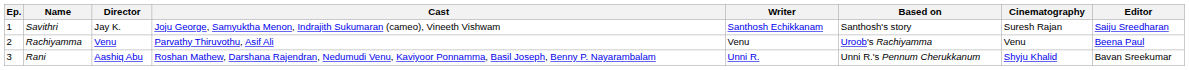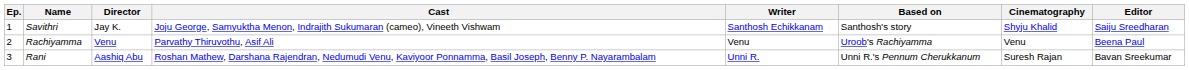 <table class="wikitable sortable" style="background:#ffffff;">
 <tr>
 <th scope="col" style="width:1%;">Ep.</th>
 <th>Name</th>
 <th>Director</th>
 <th>Cast</th>
 <th>Writer</th>
 <th>Based on</th>
 <th>Cinematography</th>
 <th>Editor</th>
 </tr>
 <tr>
 <td>1</td>
 <td><em>Savithri</em></td>
 <td>Jay K.</td>
 <td><a href='#'>Joju George</a>, <a href='#'>Samyuktha Menon</a>, <a href='#'>Indrajith Sukumaran</a> (cameo), Vineeth Vishwam</td>
 <td><a href='#'>Santhosh Echikkanam</a></td>
 <td>Santhosh's story</td>
-<td>Suresh Rajan</td>
+<td><a href='#'>Shyju Khalid</a></td>
 <td><a href='#'>Saiju Sreedharan</a></td>
 </tr>
 <tr>
 <td>2</td>
 <td><em>Rachiyamma</em></td>
 <td><a href='#'>Venu</a></td>
 <td><a href='#'>Parvathy Thiruvothu</a>, <a href='#'>Asif Ali</a></td>
 <td>Venu</td>
 <td><a href='#'>Uroob</a>'s <em>Rachiyamma</em></td>
 <td>Venu</td>
 <td><a href='#'>Beena Paul</a></td>
 </tr>
 <tr>
 <td>3</td>
 <td><em>Rani</em></td>
 <td><a href='#'>Aashiq Abu</a></td>
 <td><a href='#'>Roshan Mathew</a>, <a href='#'>Darshana Rajendran</a>, <a href='#'>Nedumudi Venu</a>, <a href='#'>Kaviyoor Ponnamma</a>, <a href='#'>Basil Joseph</a>, <a href='#'>Benny P. Nayarambalam</a></td>
 <td><a href='#'>Unni R.</a></td>
 <td>Unni R.'s <em>Pennum Cherukkanum</em></td>
-<td><a href='#'>Shyju Khalid</a></td>
+<td>Suresh Rajan</td>
 <td>Bavan Sreekumar</td>
 </tr>
 </table>
